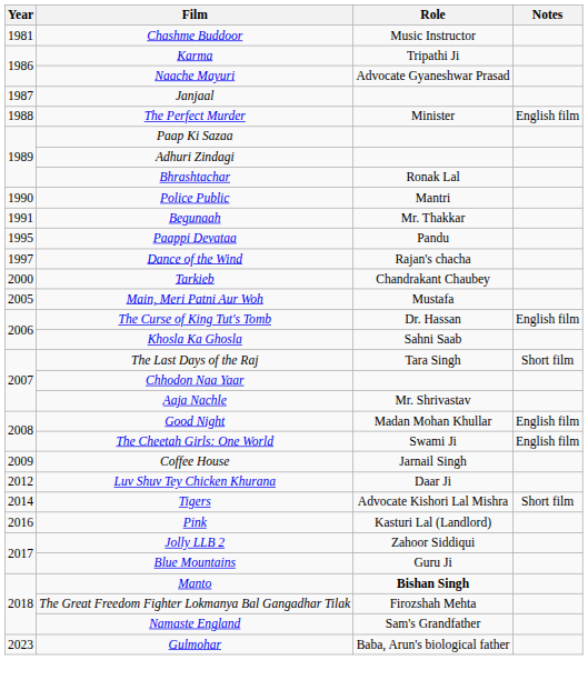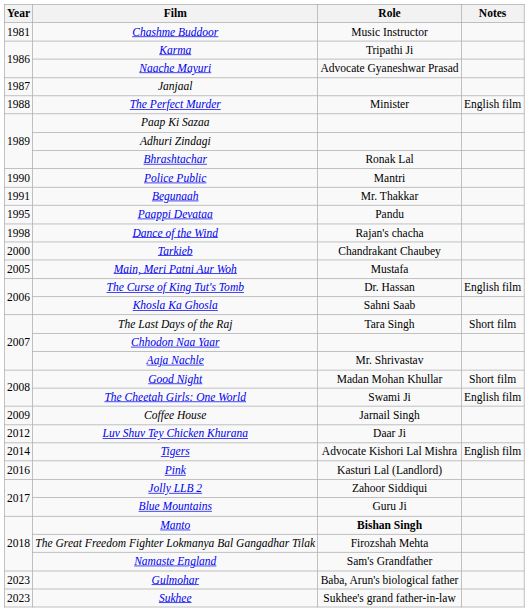 <table class="wikitable" style="text-align: center;">
 <tr>
 <th>Year</th>
 <th>Film</th>
 <th>Role</th>
 <th>Notes</th>
 </tr>
 <tr>
 <td>1981</td>
 <td><em><a href='#'>Chashme Buddoor</a></em></td>
 <td>Music Instructor</td>
 <td></td>
 </tr>
 <tr>
 <td rowspan="2">1986</td>
 <td><a href='#'><em>Karma</em></a></td>
 <td>Tripathi Ji</td>
 <td></td>
 </tr>
 <tr>
 <td><em><a href='#'>Naache Mayuri</a></em></td>
 <td>Advocate Gyaneshwar Prasad</td>
 <td></td>
 </tr>
 <tr>
 <td>1987</td>
 <td><em>Janjaal</em></td>
 <td></td>
 <td></td>
 </tr>
 <tr>
 <td>1988</td>
 <td><a href='#'><em>The Perfect Murder</em></a></td>
 <td>Minister</td>
 <td>English film</td>
 </tr>
 <tr>
 <td rowspan="3">1989</td>
 <td><em>Paap Ki Sazaa</em></td>
 <td></td>
 <td></td>
 </tr>
 <tr>
 <td><em>Adhuri Zindagi</em></td>
 <td></td>
 <td></td>
 </tr>
 <tr>
 <td><em><a href='#'>Bhrashtachar</a></em></td>
 <td>Ronak Lal</td>
 <td></td>
 </tr>
 <tr>
 <td>1990</td>
 <td><em><a href='#'>Police Public</a></em></td>
 <td>Mantri</td>
 <td></td>
 </tr>
 <tr>
 <td>1991</td>
 <td><em><a href='#'>Begunaah</a></em></td>
 <td>Mr. Thakkar</td>
 <td></td>
 </tr>
 <tr>
 <td>1995</td>
 <td><em><a href='#'>Paappi Devataa</a></em></td>
 <td>Pandu</td>
 <td></td>
 </tr>
 <tr>
-<td>1997</td>
+<td>1998</td>
 <td><em><a href='#'>Dance of the Wind</a></em></td>
 <td>Rajan's chacha</td>
 <td></td>
 </tr>
 <tr>
 <td>2000</td>
 <td><em><a href='#'>Tarkieb</a></em></td>
 <td>Chandrakant Chaubey</td>
 <td></td>
 </tr>
 <tr>
 <td>2005</td>
 <td><em><a href='#'>Main, Meri Patni Aur Woh</a></em></td>
 <td>Mustafa</td>
 <td></td>
 </tr>
 <tr>
 <td rowspan="2">2006</td>
 <td><a href='#'><em>The Curse of King Tut's Tomb</em></a></td>
 <td>Dr. Hassan</td>
 <td>English film</td>
 </tr>
 <tr>
 <td><em><a href='#'>Khosla Ka Ghosla</a></em></td>
 <td>Sahni Saab</td>
 <td></td>
 </tr>
 <tr>
 <td rowspan="3">2007</td>
 <td><em>The Last Days of the Raj</em></td>
 <td>Tara Singh</td>
 <td>Short film</td>
 </tr>
 <tr>
 <td><em><a href='#'>Chhodon Naa Yaar</a></em></td>
 <td></td>
 <td></td>
 </tr>
 <tr>
 <td><em><a href='#'>Aaja Nachle</a></em></td>
 <td>Mr. Shrivastav</td>
 <td></td>
 </tr>
 <tr>
 <td rowspan="2">2008</td>
 <td><em><a href='#'>Good Night</a></em></td>
 <td>Madan Mohan Khullar</td>
-<td>English film</td>
+<td>Short film</td>
 </tr>
 <tr>
 <td><em><a href='#'>The Cheetah Girls: One World</a></em></td>
 <td>Swami Ji</td>
 <td>English film</td>
 </tr>
 <tr>
 <td>2009</td>
 <td><em>Coffee House</em></td>
 <td>Jarnail Singh</td>
 <td></td>
 </tr>
 <tr>
 <td>2012</td>
 <td><em><a href='#'>Luv Shuv Tey Chicken Khurana</a></em></td>
 <td>Daar Ji</td>
 <td></td>
 </tr>
 <tr>
 <td>2014</td>
 <td><em><a href='#'>Tigers</a></em></td>
 <td>Advocate Kishori Lal Mishra</td>
-<td>Short film</td>
+<td>English film</td>
 </tr>
 <tr>
 <td>2016</td>
 <td><em><a href='#'>Pink</a></em></td>
 <td>Kasturi Lal (Landlord)</td>
 <td></td>
 </tr>
 <tr>
 <td rowspan="2">2017</td>
 <td><em><a href='#'>Jolly LLB 2</a></em></td>
 <td>Zahoor Siddiqui</td>
 <td></td>
 </tr>
 <tr>
 <td><em><a href='#'>Blue Mountains</a></em></td>
 <td>Guru Ji</td>
 <td></td>
 </tr>
 <tr>
 <td rowspan="3">2018</td>
 <td><a href='#'><em>Manto</em></a></td>
 <td><strong>Bishan Singh</strong></td>
 <td></td>
 </tr>
 <tr>
 <td><em>The Great Freedom Fighter Lokmanya Bal Gangadhar Tilak</em></td>
 <td>Firozshah Mehta</td>
 <td></td>
 </tr>
 <tr>
 <td><em><a href='#'>Namaste England</a></em></td>
 <td>Sam's Grandfather</td>
 <td></td>
 </tr>
 <tr>
 <td>2023</td>
 <td><em><a href='#'>Gulmohar</a></em></td>
 <td>Baba, Arun's biological father</td>
 <td></td>
 </tr>
+<tr>
+<td>2023</td>
+<td><em><a href='#'>Sukhee</a></em></td>
+<td>Sukhee's grand father-in-law</td>
+<td></td>
+</tr>
 </table>
